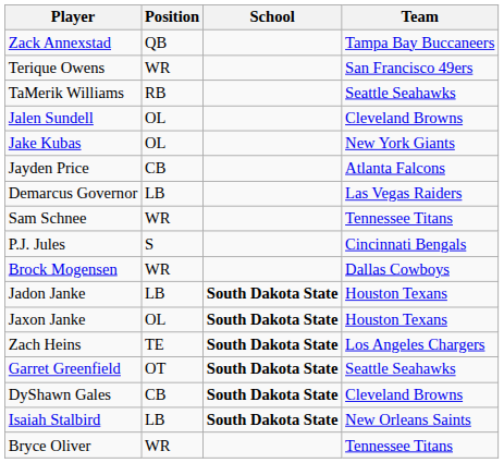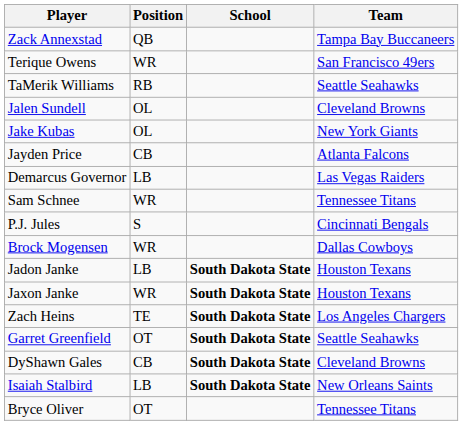 <table class="wikitable sortable" border="1">
 <tr>
 <th>Player</th>
 <th>Position</th>
 <th>School</th>
 <th>Team</th>
 </tr>
 <tr>
 <td><a href='#'>Zack Annexstad</a></td>
 <td>QB</td>
 <td style=></td>
 <td><a href='#'>Tampa Bay Buccaneers</a></td>
 </tr>
 <tr>
 <td>Terique Owens</td>
 <td>WR</td>
 <td style=></td>
 <td><a href='#'>San Francisco 49ers</a></td>
 </tr>
 <tr>
 <td>TaMerik Williams</td>
 <td>RB</td>
 <td style=></td>
 <td><a href='#'>Seattle Seahawks</a></td>
 </tr>
 <tr>
 <td><a href='#'>Jalen Sundell</a></td>
 <td>OL</td>
 <td style=></td>
 <td><a href='#'>Cleveland Browns</a></td>
 </tr>
 <tr>
 <td><a href='#'>Jake Kubas</a></td>
 <td>OL</td>
 <td style=></td>
 <td><a href='#'>New York Giants</a></td>
 </tr>
 <tr>
 <td>Jayden Price</td>
 <td>CB</td>
 <td style=></td>
 <td><a href='#'>Atlanta Falcons</a></td>
 </tr>
 <tr>
 <td>Demarcus Governor</td>
 <td>LB</td>
 <td style=></td>
 <td><a href='#'>Las Vegas Raiders</a></td>
 </tr>
 <tr>
 <td>Sam Schnee</td>
 <td>WR</td>
 <td style=></td>
 <td><a href='#'>Tennessee Titans</a></td>
 </tr>
 <tr>
 <td>P.J. Jules</td>
 <td>S</td>
 <td style=></td>
 <td><a href='#'>Cincinnati Bengals</a></td>
 </tr>
 <tr>
 <td><a href='#'>Brock Mogensen</a></td>
 <td>WR</td>
 <td style=></td>
 <td><a href='#'>Dallas Cowboys</a></td>
 </tr>
 <tr>
 <td>Jadon Janke</td>
 <td>LB</td>
 <td style=><strong>South Dakota State</strong></td>
 <td><a href='#'>Houston Texans</a></td>
 </tr>
 <tr>
 <td>Jaxon Janke</td>
-<td>OL</td>
+<td>WR</td>
 <td style=><strong>South Dakota State</strong></td>
 <td><a href='#'>Houston Texans</a></td>
 </tr>
 <tr>
 <td>Zach Heins</td>
 <td>TE</td>
 <td style=><strong>South Dakota State</strong></td>
 <td><a href='#'>Los Angeles Chargers</a></td>
 </tr>
 <tr>
 <td><a href='#'>Garret Greenfield</a></td>
 <td>OT</td>
 <td style=><strong>South Dakota State</strong></td>
 <td><a href='#'>Seattle Seahawks</a></td>
 </tr>
 <tr>
 <td>DyShawn Gales</td>
 <td>CB</td>
 <td style=><strong>South Dakota State</strong></td>
 <td><a href='#'>Cleveland Browns</a></td>
 </tr>
 <tr>
 <td><a href='#'>Isaiah Stalbird</a></td>
 <td>LB</td>
 <td style=><strong>South Dakota State</strong></td>
 <td><a href='#'>New Orleans Saints</a></td>
 </tr>
 <tr>
 <td>Bryce Oliver</td>
-<td>WR</td>
+<td>OT</td>
 <td style=></td>
 <td><a href='#'>Tennessee Titans</a></td>
 </tr>
 </table>
